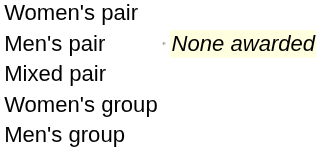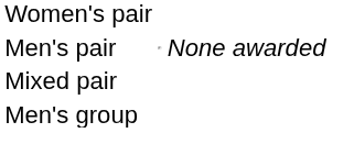 <table>
 <tr>
 <td>Women's pair</td>
 <td></td>
 <td></td>
 <td></td>
 </tr>
 <tr>
 <td>Men's pair</td>
 <td><hr></td>
-<td style="background: lightyellow;"><em>None awarded</em></td>
+<td><em>None awarded</em></td>
 <td></td>
 </tr>
 <tr>
 <td>Mixed pair</td>
-<td></td>
-<td></td>
-<td></td>
-</tr>
-<tr>
-<td>Women's group</td>
 <td></td>
 <td></td>
 <td></td>
 </tr>
 <tr>
 <td>Men's group</td>
 <td></td>
 <td></td>
 <td></td>
 </tr>
 </table>
